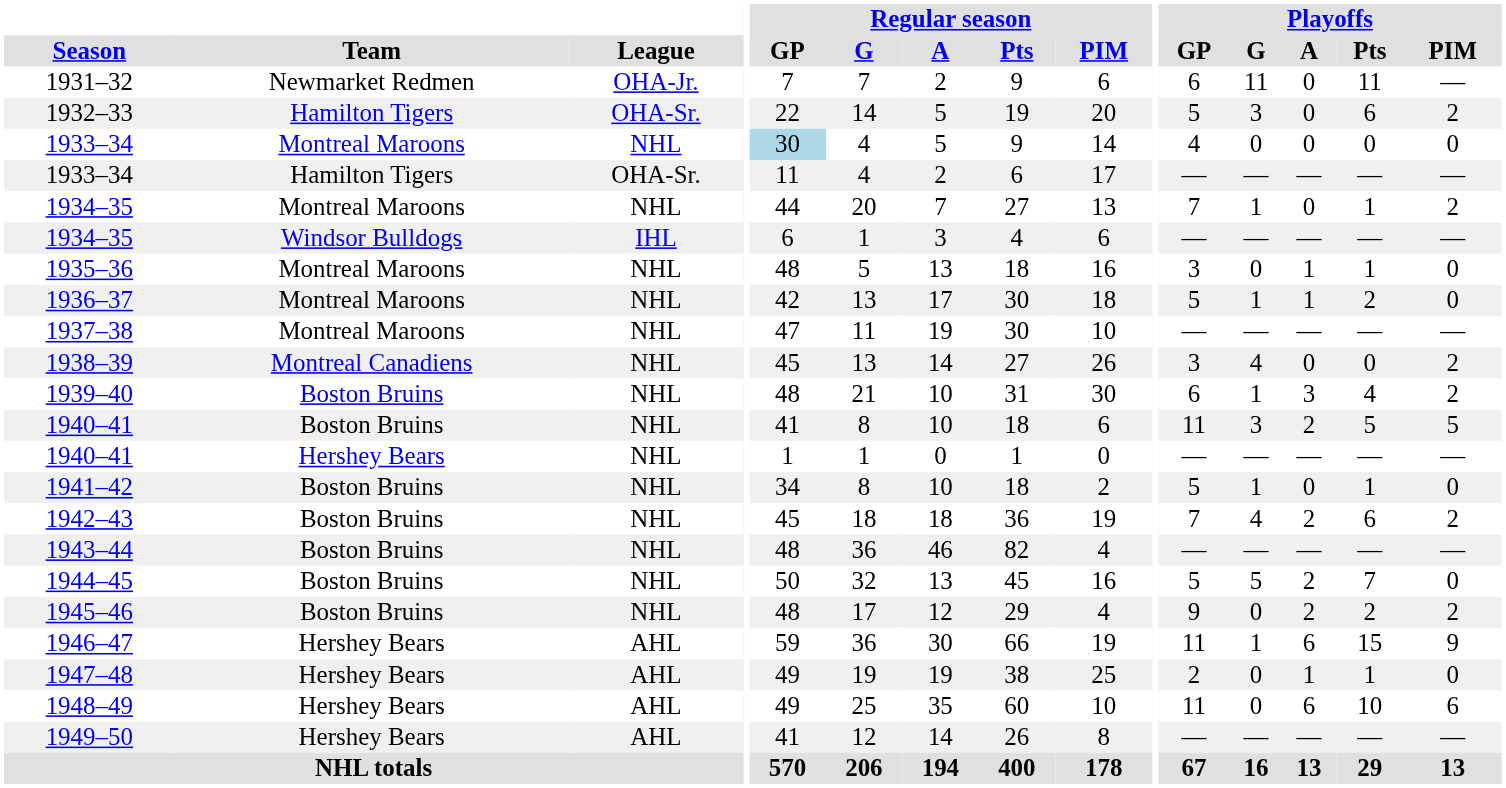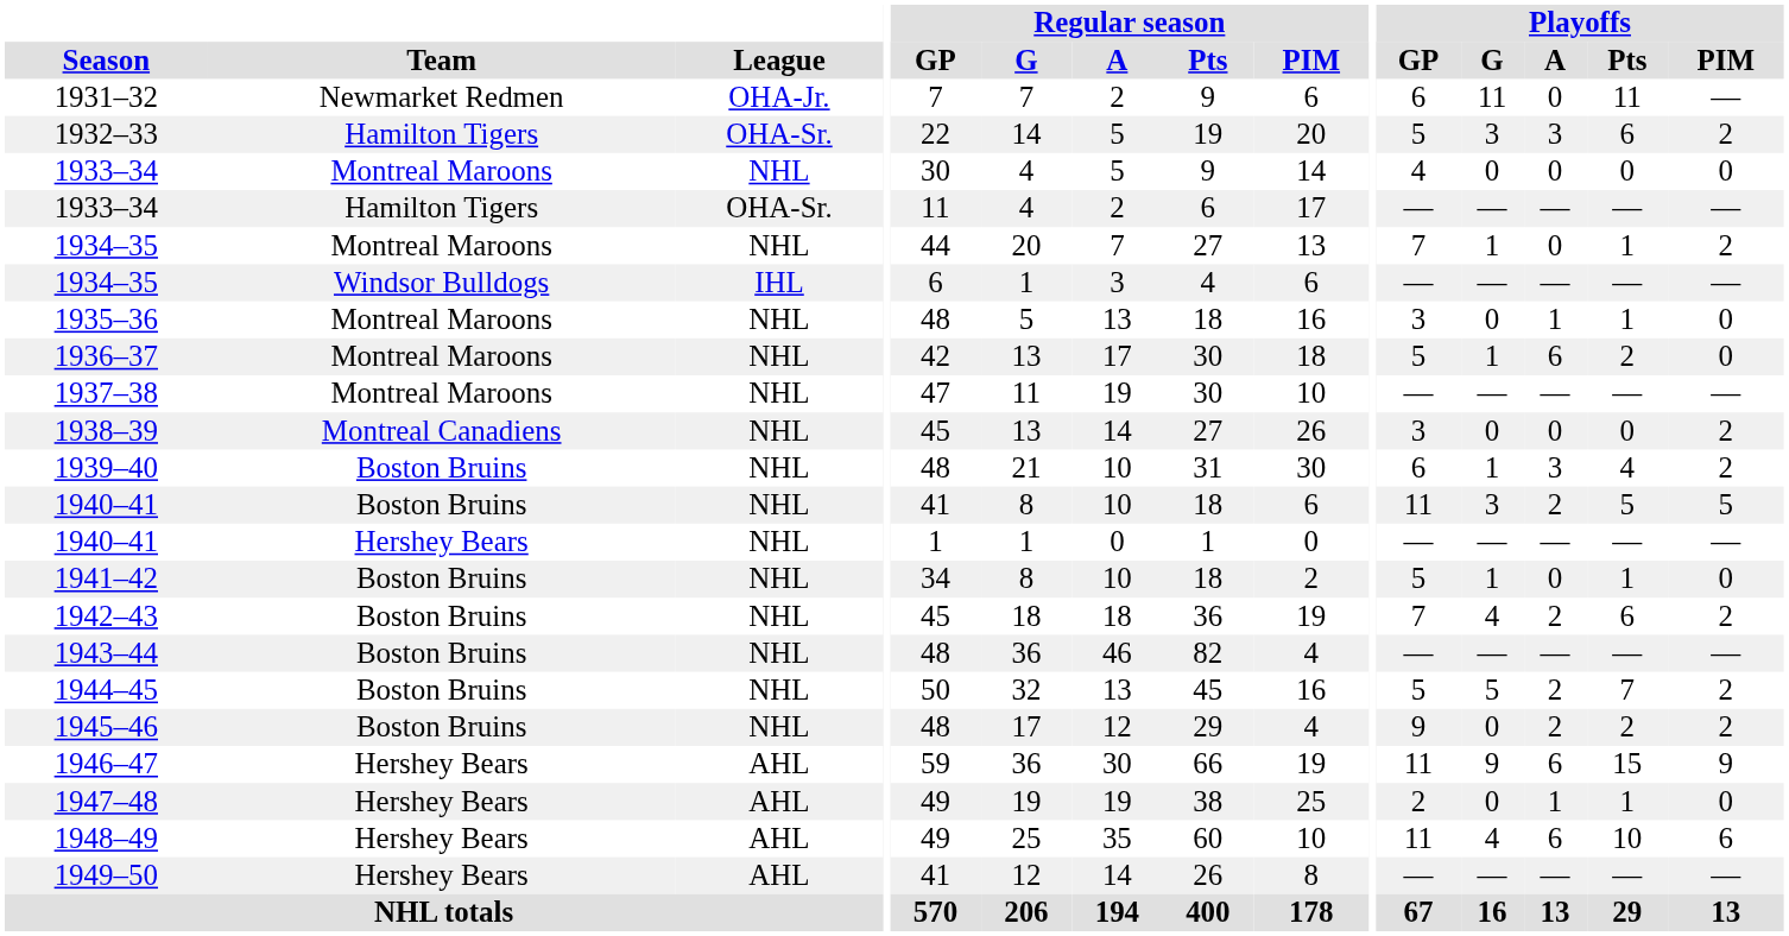 <table border="0" cellpadding="1" cellspacing="0" style="text-align:center; width:60em">
 <tr bgcolor="#e0e0e0">
 <th colspan="3" bgcolor="#ffffff"></th>
 <th rowspan="100" bgcolor="#ffffff"></th>
 <th colspan="5"><a href='#'>Regular season</a></th>
 <th rowspan="100" bgcolor="#ffffff"></th>
 <th colspan="5"><a href='#'>Playoffs</a></th>
 </tr>
 <tr bgcolor="#e0e0e0">
 <th><a href='#'>Season</a></th>
 <th>Team</th>
 <th>League</th>
 <th>GP</th>
 <th><a href='#'>G</a></th>
 <th><a href='#'>A</a></th>
 <th><a href='#'>Pts</a></th>
 <th><a href='#'>PIM</a></th>
 <th>GP</th>
 <th>G</th>
 <th>A</th>
 <th>Pts</th>
 <th>PIM</th>
 </tr>
 <tr>
 <td>1931–32</td>
 <td>Newmarket Redmen</td>
 <td><a href='#'>OHA-Jr.</a></td>
 <td>7</td>
 <td>7</td>
 <td>2</td>
 <td>9</td>
 <td>6</td>
 <td>6</td>
 <td>11</td>
 <td>0</td>
 <td>11</td>
 <td>—</td>
 </tr>
 <tr bgcolor="#f0f0f0">
 <td>1932–33</td>
 <td><a href='#'>Hamilton Tigers</a></td>
 <td><a href='#'>OHA-Sr.</a></td>
 <td>22</td>
 <td>14</td>
 <td>5</td>
 <td>19</td>
 <td>20</td>
 <td>5</td>
 <td>3</td>
-<td>0</td>
+<td>3</td>
 <td>6</td>
 <td>2</td>
 </tr>
 <tr>
 <td><a href='#'>1933–34</a></td>
 <td><a href='#'>Montreal Maroons</a></td>
 <td><a href='#'>NHL</a></td>
-<td style="background: lightblue;">30</td>
+<td>30</td>
 <td>4</td>
 <td>5</td>
 <td>9</td>
 <td>14</td>
 <td>4</td>
 <td>0</td>
 <td>0</td>
 <td>0</td>
 <td>0</td>
 </tr>
 <tr bgcolor="#f0f0f0">
 <td>1933–34</td>
 <td>Hamilton Tigers</td>
 <td>OHA-Sr.</td>
 <td>11</td>
 <td>4</td>
 <td>2</td>
 <td>6</td>
 <td>17</td>
 <td>—</td>
 <td>—</td>
 <td>—</td>
 <td>—</td>
 <td>—</td>
 </tr>
 <tr>
 <td><a href='#'>1934–35</a></td>
 <td>Montreal Maroons</td>
 <td>NHL</td>
 <td>44</td>
 <td>20</td>
 <td>7</td>
 <td>27</td>
 <td>13</td>
 <td>7</td>
 <td>1</td>
 <td>0</td>
 <td>1</td>
 <td>2</td>
 </tr>
 <tr bgcolor="#f0f0f0">
 <td><a href='#'>1934–35</a></td>
 <td><a href='#'>Windsor Bulldogs</a></td>
 <td><a href='#'>IHL</a></td>
 <td>6</td>
 <td>1</td>
 <td>3</td>
 <td>4</td>
 <td>6</td>
 <td>—</td>
 <td>—</td>
 <td>—</td>
 <td>—</td>
 <td>—</td>
 </tr>
 <tr>
 <td><a href='#'>1935–36</a></td>
 <td>Montreal Maroons</td>
 <td>NHL</td>
 <td>48</td>
 <td>5</td>
 <td>13</td>
 <td>18</td>
 <td>16</td>
 <td>3</td>
 <td>0</td>
 <td>1</td>
 <td>1</td>
 <td>0</td>
 </tr>
 <tr bgcolor="#f0f0f0">
 <td><a href='#'>1936–37</a></td>
 <td>Montreal Maroons</td>
 <td>NHL</td>
 <td>42</td>
 <td>13</td>
 <td>17</td>
 <td>30</td>
 <td>18</td>
 <td>5</td>
 <td>1</td>
-<td>1</td>
+<td>6</td>
 <td>2</td>
 <td>0</td>
 </tr>
 <tr>
 <td><a href='#'>1937–38</a></td>
 <td>Montreal Maroons</td>
 <td>NHL</td>
 <td>47</td>
 <td>11</td>
 <td>19</td>
 <td>30</td>
 <td>10</td>
 <td>—</td>
 <td>—</td>
 <td>—</td>
 <td>—</td>
 <td>—</td>
 </tr>
 <tr bgcolor="#f0f0f0">
 <td><a href='#'>1938–39</a></td>
 <td><a href='#'>Montreal Canadiens</a></td>
 <td>NHL</td>
 <td>45</td>
 <td>13</td>
 <td>14</td>
 <td>27</td>
 <td>26</td>
 <td>3</td>
-<td>4</td>
+<td>0</td>
 <td>0</td>
 <td>0</td>
 <td>2</td>
 </tr>
 <tr>
 <td><a href='#'>1939–40</a></td>
 <td><a href='#'>Boston Bruins</a></td>
 <td>NHL</td>
 <td>48</td>
 <td>21</td>
 <td>10</td>
 <td>31</td>
 <td>30</td>
 <td>6</td>
 <td>1</td>
 <td>3</td>
 <td>4</td>
 <td>2</td>
 </tr>
 <tr bgcolor="#f0f0f0">
 <td><a href='#'>1940–41</a></td>
 <td>Boston Bruins</td>
 <td>NHL</td>
 <td>41</td>
 <td>8</td>
 <td>10</td>
 <td>18</td>
 <td>6</td>
 <td>11</td>
 <td>3</td>
 <td>2</td>
 <td>5</td>
 <td>5</td>
 </tr>
 <tr>
 <td><a href='#'>1940–41</a></td>
 <td><a href='#'>Hershey Bears</a></td>
 <td>NHL</td>
 <td>1</td>
 <td>1</td>
 <td>0</td>
 <td>1</td>
 <td>0</td>
 <td>—</td>
 <td>—</td>
 <td>—</td>
 <td>—</td>
 <td>—</td>
 </tr>
 <tr bgcolor="#f0f0f0">
 <td><a href='#'>1941–42</a></td>
 <td>Boston Bruins</td>
 <td>NHL</td>
 <td>34</td>
 <td>8</td>
 <td>10</td>
 <td>18</td>
 <td>2</td>
 <td>5</td>
 <td>1</td>
 <td>0</td>
 <td>1</td>
 <td>0</td>
 </tr>
 <tr>
 <td><a href='#'>1942–43</a></td>
 <td>Boston Bruins</td>
 <td>NHL</td>
 <td>45</td>
 <td>18</td>
 <td>18</td>
 <td>36</td>
 <td>19</td>
 <td>7</td>
 <td>4</td>
 <td>2</td>
 <td>6</td>
 <td>2</td>
 </tr>
 <tr bgcolor="#f0f0f0">
 <td><a href='#'>1943–44</a></td>
 <td>Boston Bruins</td>
 <td>NHL</td>
 <td>48</td>
 <td>36</td>
 <td>46</td>
 <td>82</td>
 <td>4</td>
 <td>—</td>
 <td>—</td>
 <td>—</td>
 <td>—</td>
 <td>—</td>
 </tr>
 <tr>
 <td><a href='#'>1944–45</a></td>
 <td>Boston Bruins</td>
 <td>NHL</td>
 <td>50</td>
 <td>32</td>
 <td>13</td>
 <td>45</td>
 <td>16</td>
 <td>5</td>
 <td>5</td>
 <td>2</td>
 <td>7</td>
-<td>0</td>
+<td>2</td>
 </tr>
 <tr bgcolor="#f0f0f0">
 <td><a href='#'>1945–46</a></td>
 <td>Boston Bruins</td>
 <td>NHL</td>
 <td>48</td>
 <td>17</td>
 <td>12</td>
 <td>29</td>
 <td>4</td>
 <td>9</td>
 <td>0</td>
 <td>2</td>
 <td>2</td>
 <td>2</td>
 </tr>
 <tr>
 <td><a href='#'>1946–47</a></td>
 <td>Hershey Bears</td>
 <td>AHL</td>
 <td>59</td>
 <td>36</td>
 <td>30</td>
 <td>66</td>
 <td>19</td>
 <td>11</td>
-<td>1</td>
+<td>9</td>
 <td>6</td>
 <td>15</td>
 <td>9</td>
 </tr>
 <tr bgcolor="#f0f0f0">
 <td><a href='#'>1947–48</a></td>
 <td>Hershey Bears</td>
 <td>AHL</td>
 <td>49</td>
 <td>19</td>
 <td>19</td>
 <td>38</td>
 <td>25</td>
 <td>2</td>
 <td>0</td>
 <td>1</td>
 <td>1</td>
 <td>0</td>
 </tr>
 <tr>
 <td><a href='#'>1948–49</a></td>
 <td>Hershey Bears</td>
 <td>AHL</td>
 <td>49</td>
 <td>25</td>
 <td>35</td>
 <td>60</td>
 <td>10</td>
 <td>11</td>
-<td>0</td>
+<td>4</td>
 <td>6</td>
 <td>10</td>
 <td>6</td>
 </tr>
 <tr bgcolor="#f0f0f0">
 <td><a href='#'>1949–50</a></td>
 <td>Hershey Bears</td>
 <td>AHL</td>
 <td>41</td>
 <td>12</td>
 <td>14</td>
 <td>26</td>
 <td>8</td>
 <td>—</td>
 <td>—</td>
 <td>—</td>
 <td>—</td>
 <td>—</td>
 </tr>
 <tr bgcolor="#e0e0e0">
 <th colspan="3">NHL totals</th>
 <th>570</th>
 <th>206</th>
 <th>194</th>
 <th>400</th>
 <th>178</th>
 <th>67</th>
 <th>16</th>
 <th>13</th>
 <th>29</th>
 <th>13</th>
 </tr>
 </table>
